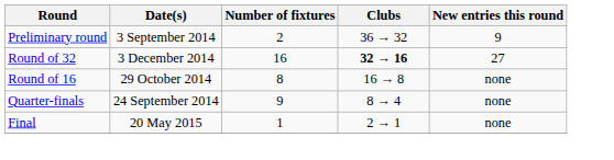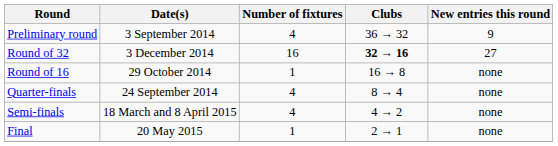 <table class="wikitable" style="text-align:center">
 <tr>
 <th>Round</th>
 <th>Date(s)</th>
 <th>Number of fixtures</th>
 <th width=100>Clubs</th>
 <th>New entries this round</th>
 </tr>
 <tr>
 <td style="text-align:left;"><a href='#'>Preliminary round</a></td>
 <td>3 September 2014</td>
-<td>2</td>
+<td>4</td>
 <td>36 → 32</td>
 <td>9</td>
 </tr>
 <tr>
 <td style="text-align:left;"><a href='#'>Round of 32</a></td>
 <td>3 December 2014</td>
 <td>16</td>
 <td><strong>32 → 16</strong></td>
 <td>27</td>
 </tr>
 <tr>
 <td style="text-align:left;"><a href='#'>Round of 16</a></td>
 <td>29 October 2014</td>
-<td>8</td>
+<td>1</td>
 <td>16 → 8</td>
 <td>none</td>
 </tr>
 <tr>
 <td style="text-align:left;"><a href='#'>Quarter-finals</a></td>
 <td>24 September 2014</td>
-<td>9</td>
+<td>4</td>
 <td>8 → 4</td>
+<td>none</td>
+</tr>
+<tr>
+<td style="text-align:left;"><a href='#'>Semi-finals</a></td>
+<td>18 March and 8 April 2015</td>
+<td>4</td>
+<td>4 → 2</td>
 <td>none</td>
 </tr>
 <tr>
 <td style="text-align:left;"><a href='#'>Final</a></td>
 <td>20 May 2015</td>
 <td>1</td>
 <td>2 → 1</td>
 <td>none</td>
 </tr>
 <tr>
 </tr>
 </table>
